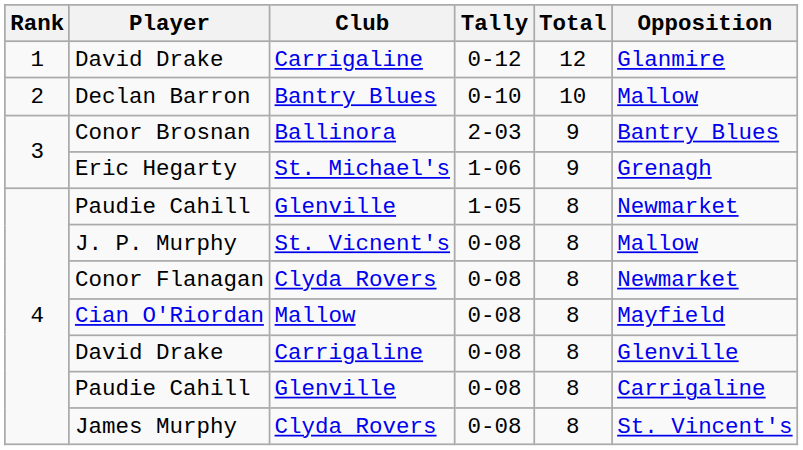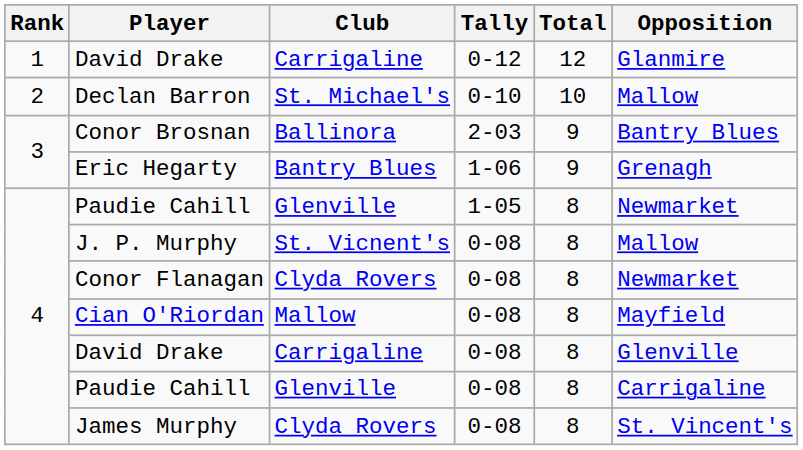 <table class="wikitable">
 <tr>
 <th>Rank</th>
 <th>Player</th>
 <th>Club</th>
 <th>Tally</th>
 <th>Total</th>
 <th>Opposition</th>
 </tr>
 <tr>
 <td rowspan="1" style="text-align:center;">1</td>
 <td>David Drake</td>
 <td><a href='#'>Carrigaline</a></td>
 <td align=center>0-12</td>
 <td align=center>12</td>
 <td><a href='#'>Glanmire</a></td>
 </tr>
 <tr>
 <td rowspan="1" style="text-align:center;">2</td>
 <td>Declan Barron</td>
-<td><a href='#'>Bantry Blues</a></td>
+<td><a href='#'>St. Michael's</a></td>
 <td align=center>0-10</td>
 <td align=center>10</td>
 <td><a href='#'>Mallow</a></td>
 </tr>
 <tr>
 <td rowspan="2" style="text-align:center;">3</td>
 <td>Conor Brosnan</td>
 <td><a href='#'>Ballinora</a></td>
 <td align=center>2-03</td>
 <td align=center>9</td>
 <td><a href='#'>Bantry Blues</a></td>
 </tr>
 <tr>
 <td>Eric Hegarty</td>
-<td><a href='#'>St. Michael's</a></td>
+<td><a href='#'>Bantry Blues</a></td>
 <td align=center>1-06</td>
 <td align=center>9</td>
 <td><a href='#'>Grenagh</a></td>
 </tr>
 <tr>
 <td rowspan="7" style="text-align:center;">4</td>
 <td>Paudie Cahill</td>
 <td><a href='#'>Glenville</a></td>
 <td align=center>1-05</td>
 <td align=center>8</td>
 <td><a href='#'>Newmarket</a></td>
 </tr>
 <tr>
 <td>J. P. Murphy</td>
 <td><a href='#'>St. Vicnent's</a></td>
 <td align=center>0-08</td>
 <td align=center>8</td>
 <td><a href='#'>Mallow</a></td>
 </tr>
 <tr>
 <td>Conor Flanagan</td>
 <td><a href='#'>Clyda Rovers</a></td>
 <td align=center>0-08</td>
 <td align=center>8</td>
 <td><a href='#'>Newmarket</a></td>
 </tr>
 <tr>
 <td><a href='#'>Cian O'Riordan</a></td>
 <td><a href='#'>Mallow</a></td>
 <td align=center>0-08</td>
 <td align=center>8</td>
 <td><a href='#'>Mayfield</a></td>
 </tr>
 <tr>
 <td>David Drake</td>
 <td><a href='#'>Carrigaline</a></td>
 <td align=center>0-08</td>
 <td align=center>8</td>
 <td><a href='#'>Glenville</a></td>
 </tr>
 <tr>
 <td>Paudie Cahill</td>
 <td><a href='#'>Glenville</a></td>
 <td align=center>0-08</td>
 <td align=center>8</td>
 <td><a href='#'>Carrigaline</a></td>
 </tr>
 <tr>
 <td>James Murphy</td>
 <td><a href='#'>Clyda Rovers</a></td>
 <td align=center>0-08</td>
 <td align=center>8</td>
 <td><a href='#'>St. Vincent's</a></td>
 </tr>
 </table>
